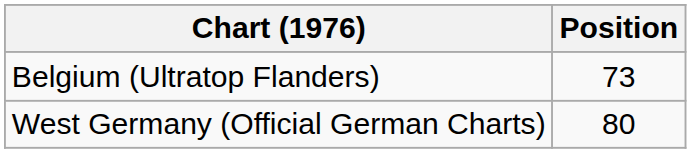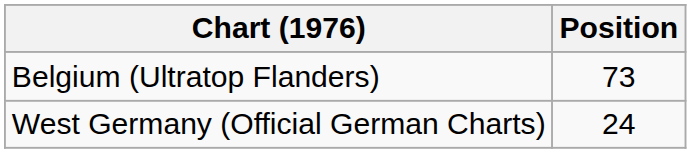 <table class="wikitable sortable">
 <tr>
 <th>Chart (1976)</th>
 <th>Position</th>
 </tr>
 <tr>
 <td>Belgium (Ultratop Flanders)</td>
 <td align="center">73</td>
 </tr>
 <tr>
 <td>West Germany (Official German Charts)</td>
-<td align="center">80</td>
+<td align="center">24</td>
 </tr>
 </table>
